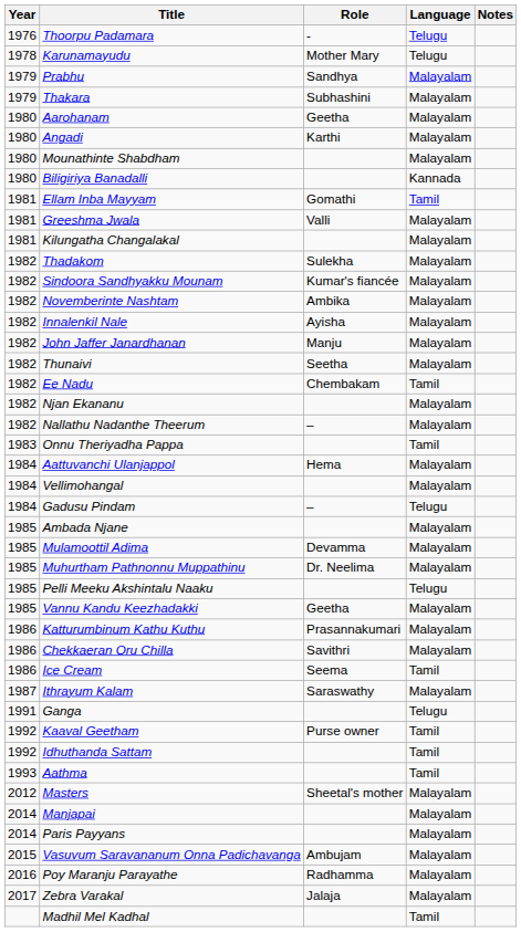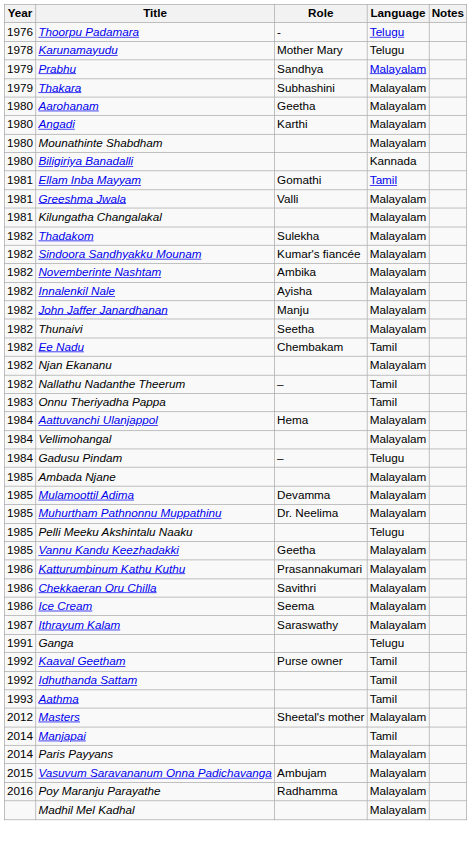 <table class="wikitable sortable">
 <tr>
 <th scope="col">Year</th>
 <th scope="col">Title</th>
 <th scope="col">Role</th>
 <th scope="col">Language</th>
 <th scope="col" class="unsortable">Notes</th>
 </tr>
 <tr>
 <td>1976</td>
 <td><em><a href='#'>Thoorpu Padamara</a></em></td>
 <td>-</td>
 <td><a href='#'>Telugu</a></td>
 <td></td>
 </tr>
 <tr>
 <td>1978</td>
 <td><em><a href='#'>Karunamayudu</a></em></td>
 <td>Mother Mary</td>
 <td>Telugu</td>
 <td></td>
 </tr>
 <tr>
 <td>1979</td>
 <td><em><a href='#'>Prabhu</a></em></td>
 <td>Sandhya</td>
 <td><a href='#'>Malayalam</a></td>
 <td></td>
 </tr>
 <tr>
 <td>1979</td>
 <td><em><a href='#'>Thakara</a></em></td>
 <td>Subhashini</td>
 <td>Malayalam</td>
 <td></td>
 </tr>
 <tr>
 <td>1980</td>
 <td><em><a href='#'>Aarohanam</a></em></td>
 <td>Geetha</td>
 <td>Malayalam</td>
 <td></td>
 </tr>
 <tr>
 <td>1980</td>
 <td><em><a href='#'>Angadi</a></em></td>
 <td>Karthi</td>
 <td>Malayalam</td>
 <td></td>
 </tr>
 <tr>
 <td>1980</td>
 <td><em>Mounathinte Shabdham</em></td>
 <td></td>
 <td>Malayalam</td>
 <td></td>
 </tr>
 <tr>
 <td>1980</td>
 <td><em><a href='#'>Biligiriya Banadalli</a></em></td>
 <td></td>
 <td>Kannada</td>
 <td></td>
 </tr>
 <tr>
 <td>1981</td>
 <td><em><a href='#'>Ellam Inba Mayyam</a></em></td>
 <td>Gomathi</td>
 <td><a href='#'>Tamil</a></td>
 <td></td>
 </tr>
 <tr>
 <td>1981</td>
 <td><em><a href='#'>Greeshma Jwala</a></em></td>
 <td>Valli</td>
 <td>Malayalam</td>
 <td></td>
 </tr>
 <tr>
 <td>1981</td>
 <td><em>Kilungatha Changalakal</em></td>
 <td></td>
 <td>Malayalam</td>
 <td></td>
 </tr>
 <tr>
 <td>1982</td>
 <td><em><a href='#'>Thadakom</a></em></td>
 <td>Sulekha</td>
 <td>Malayalam</td>
 <td></td>
 </tr>
 <tr>
 <td>1982</td>
 <td><em><a href='#'>Sindoora Sandhyakku Mounam</a></em></td>
 <td>Kumar's fiancée</td>
 <td>Malayalam</td>
 <td></td>
 </tr>
 <tr>
 <td>1982</td>
 <td><em><a href='#'>Novemberinte Nashtam</a></em></td>
 <td>Ambika</td>
 <td>Malayalam</td>
 <td></td>
 </tr>
 <tr>
 <td>1982</td>
 <td><em><a href='#'>Innalenkil Nale</a></em></td>
 <td>Ayisha</td>
 <td>Malayalam</td>
 <td></td>
 </tr>
 <tr>
 <td>1982</td>
 <td><em><a href='#'>John Jaffer Janardhanan</a></em></td>
 <td>Manju</td>
 <td>Malayalam</td>
 <td></td>
 </tr>
 <tr>
 <td>1982</td>
 <td><em>Thunaivi</em></td>
 <td>Seetha</td>
 <td>Malayalam</td>
 <td></td>
 </tr>
 <tr>
 <td>1982</td>
 <td><em><a href='#'>Ee Nadu</a></em></td>
 <td>Chembakam</td>
 <td>Tamil</td>
 <td></td>
 </tr>
 <tr>
 <td>1982</td>
 <td><em>Njan Ekananu</em></td>
 <td></td>
 <td>Malayalam</td>
 <td></td>
 </tr>
 <tr>
 <td>1982</td>
 <td><em>Nallathu Nadanthe Theerum</em></td>
 <td>–</td>
-<td>Malayalam</td>
+<td>Tamil</td>
 <td></td>
 </tr>
 <tr>
 <td>1983</td>
 <td><em>Onnu Theriyadha Pappa</em></td>
 <td></td>
 <td>Tamil</td>
 <td></td>
 </tr>
 <tr>
 <td>1984</td>
 <td><em><a href='#'>Aattuvanchi Ulanjappol</a></em></td>
 <td>Hema</td>
 <td>Malayalam</td>
 <td></td>
 </tr>
 <tr>
 <td>1984</td>
 <td><em>Vellimohangal</em></td>
 <td></td>
 <td>Malayalam</td>
 <td></td>
 </tr>
 <tr>
 <td>1984</td>
 <td><em>Gadusu Pindam</em></td>
 <td>–</td>
 <td>Telugu</td>
 <td></td>
 </tr>
 <tr>
 <td>1985</td>
 <td><em>Ambada Njane</em></td>
 <td></td>
 <td>Malayalam</td>
 <td></td>
 </tr>
 <tr>
 <td>1985</td>
 <td><em><a href='#'>Mulamoottil Adima</a></em></td>
 <td>Devamma</td>
 <td>Malayalam</td>
 <td></td>
 </tr>
 <tr>
 <td>1985</td>
 <td><em><a href='#'>Muhurtham Pathnonnu Muppathinu</a></em></td>
 <td>Dr. Neelima</td>
 <td>Malayalam</td>
 <td></td>
 </tr>
 <tr>
 <td>1985</td>
 <td><em>Pelli Meeku Akshintalu Naaku</em></td>
 <td></td>
 <td>Telugu</td>
 <td></td>
 </tr>
 <tr>
 <td>1985</td>
 <td><em><a href='#'>Vannu Kandu Keezhadakki</a></em></td>
 <td>Geetha</td>
 <td>Malayalam</td>
 <td></td>
 </tr>
 <tr>
 <td>1986</td>
 <td><em><a href='#'>Katturumbinum Kathu Kuthu</a></em></td>
 <td>Prasannakumari</td>
 <td>Malayalam</td>
 <td></td>
 </tr>
 <tr>
 <td>1986</td>
 <td><em><a href='#'>Chekkaeran Oru Chilla</a></em></td>
 <td>Savithri</td>
 <td>Malayalam</td>
 <td></td>
 </tr>
 <tr>
 <td>1986</td>
 <td><em><a href='#'>Ice Cream</a></em></td>
 <td>Seema</td>
-<td>Tamil</td>
+<td>Malayalam</td>
 <td></td>
 </tr>
 <tr>
 <td>1987</td>
 <td><em><a href='#'>Ithrayum Kalam</a></em></td>
 <td>Saraswathy</td>
 <td>Malayalam</td>
 <td></td>
 </tr>
 <tr>
 <td>1991</td>
 <td><em>Ganga</em></td>
 <td></td>
 <td>Telugu</td>
 <td></td>
 </tr>
 <tr>
 <td>1992</td>
 <td><em><a href='#'>Kaaval Geetham</a></em></td>
 <td>Purse owner</td>
 <td>Tamil</td>
 <td></td>
 </tr>
 <tr>
 <td>1992</td>
 <td><em><a href='#'>Idhuthanda Sattam</a></em></td>
 <td></td>
 <td>Tamil</td>
 <td></td>
 </tr>
 <tr>
 <td>1993</td>
 <td><em><a href='#'>Aathma</a></em></td>
 <td></td>
 <td>Tamil</td>
 <td></td>
 </tr>
 <tr>
 <td>2012</td>
 <td><em><a href='#'>Masters</a></em></td>
 <td>Sheetal's mother</td>
 <td>Malayalam</td>
 <td></td>
 </tr>
 <tr>
 <td>2014</td>
 <td><em><a href='#'>Manjapai</a></em></td>
 <td></td>
-<td>Malayalam</td>
+<td>Tamil</td>
 <td></td>
 </tr>
 <tr>
 <td>2014</td>
 <td><em>Paris Payyans</em></td>
 <td></td>
 <td>Malayalam</td>
 <td></td>
 </tr>
 <tr>
 <td>2015</td>
 <td><em><a href='#'>Vasuvum Saravananum Onna Padichavanga</a></em></td>
 <td>Ambujam</td>
 <td>Malayalam</td>
 <td></td>
 </tr>
 <tr>
 <td>2016</td>
 <td><em>Poy Maranju Parayathe</em></td>
 <td>Radhamma</td>
 <td>Malayalam</td>
 <td></td>
 </tr>
 <tr>
-<td>2017</td>
-<td><em>Zebra Varakal</em></td>
-<td>Jalaja</td>
+<td></td>
+<td><em>Madhil Mel Kadhal</em></td>
+<td></td>
 <td>Malayalam</td>
 <td></td>
 </tr>
-<tr>
-<td></td>
-<td><em>Madhil Mel Kadhal</em></td>
-<td></td>
-<td>Tamil</td>
-<td></td>
-</tr>
 </table>
